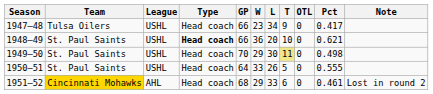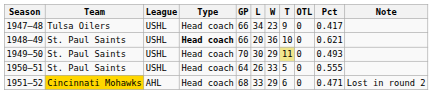 <table class="wikitable">
 <tr>
 <th>Season</th>
 <th>Team</th>
 <th>League</th>
 <th>Type</th>
 <th>GP</th>
+<th>L</th>
 <th>W</th>
-<th>L</th>
 <th>T</th>
 <th>OTL</th>
 <th>Pct</th>
 <th>Note</th>
 </tr>
 <tr>
 <td>1947–48</td>
 <td>Tulsa Oilers</td>
 <td>USHL</td>
 <td>Head coach</td>
 <td>66</td>
+<td>34</td>
 <td>23</td>
-<td>34</td>
 <td>9</td>
 <td>0</td>
 <td>0.417</td>
 <td></td>
 </tr>
 <tr>
 <td>1948–49</td>
 <td>St. Paul Saints</td>
 <td>USHL</td>
 <td><strong>Head coach</strong></td>
 <td>66</td>
+<td>20</td>
 <td>36</td>
-<td>20</td>
 <td>10</td>
 <td>0</td>
 <td>0.621</td>
 <td></td>
 </tr>
 <tr>
 <td>1949–50</td>
 <td>St. Paul Saints</td>
 <td>USHL</td>
 <td>Head coach</td>
 <td>70</td>
+<td>30</td>
 <td>29</td>
-<td>30</td>
 <td style="background: khaki;">11</td>
 <td>0</td>
-<td>0.498</td>
+<td>0.493</td>
 <td></td>
 </tr>
 <tr>
 <td>1950–51</td>
 <td>St. Paul Saints</td>
 <td>USHL</td>
 <td>Head coach</td>
 <td>64</td>
+<td>26</td>
 <td>33</td>
-<td>26</td>
 <td>5</td>
 <td>0</td>
 <td>0.555</td>
 <td></td>
 </tr>
 <tr>
 <td>1951–52</td>
 <td style="background: gold;">Cincinnati Mohawks</td>
 <td>AHL</td>
 <td>Head coach</td>
 <td>68</td>
+<td>33</td>
 <td>29</td>
-<td>33</td>
 <td>6</td>
 <td>0</td>
-<td>0.461</td>
+<td>0.471</td>
 <td>Lost in round 2</td>
 </tr>
 </table>
